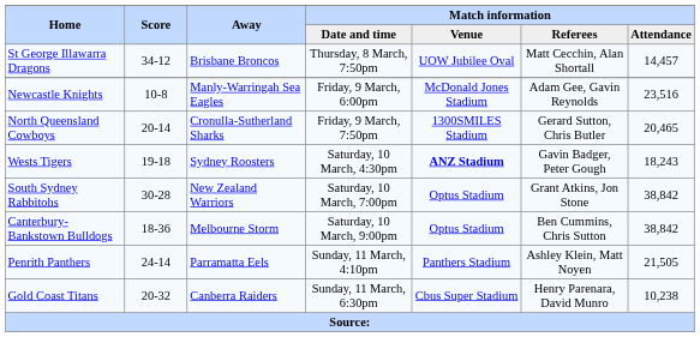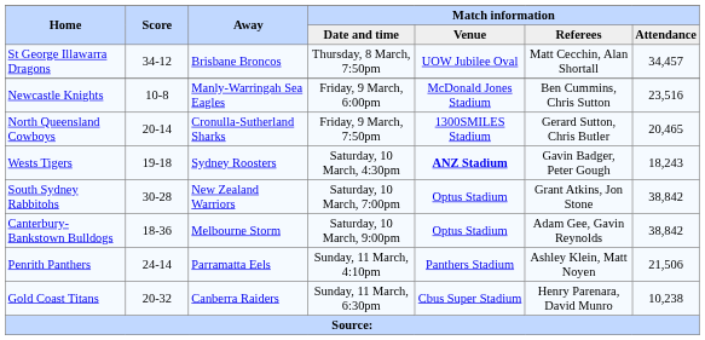 <table border="1" cellpadding="3" cellspacing="0" style="border-collapse:collapse; text-align:center; width:100%;">
 <tr style="background:#c1d8ff;">
 </tr>
 <tr style="background:#c1d8ff;">
 <th rowspan="2" style="width:19%;">Home</th>
 <th rowspan="2" style="width:10%;">Score</th>
 <th rowspan="2" style="width:19%;">Away</th>
 <th colspan=6>Match information</th>
 </tr>
 <tr style="background:#efefef;">
 <th width=17%>Date and time</th>
 <th width=17%>Venue</th>
 <th width=17%>Referees</th>
 <th width=5%>Attendance</th>
 </tr>
 <tr style="text-align:center; background:#f5faff;">
 <td align="left"> <a href='#'>St George Illawarra Dragons</a></td>
 <td>34-12</td>
 <td align="left"> <a href='#'>Brisbane Broncos</a></td>
 <td>Thursday, 8 March, 7:50pm</td>
 <td><a href='#'>UOW Jubilee Oval</a></td>
 <td>Matt Cecchin, Alan Shortall</td>
-<td>14,457</td>
+<td>34,457</td>
 </tr>
 <tr style="background:#c1d8ff;">
 </tr>
 <tr style="text-align:center; background:#f5faff;">
 <td align="left"> <a href='#'>Newcastle Knights</a></td>
 <td>10-8</td>
 <td align="left"> <a href='#'>Manly-Warringah Sea Eagles</a></td>
 <td>Friday, 9 March, 6:00pm</td>
 <td><a href='#'>McDonald Jones Stadium</a></td>
-<td>Adam Gee, Gavin Reynolds</td>
+<td>Ben Cummins, Chris Sutton</td>
 <td>23,516</td>
 </tr>
 <tr style="text-align:center; background:#f5faff;">
 <td align="left"> <a href='#'>North Queensland Cowboys</a></td>
 <td>20-14</td>
 <td align="left"> <a href='#'>Cronulla-Sutherland Sharks</a></td>
 <td>Friday, 9 March, 7:50pm</td>
 <td><a href='#'>1300SMILES Stadium</a></td>
 <td>Gerard Sutton, Chris Butler</td>
 <td>20,465</td>
 </tr>
 <tr style="text-align:center; background:#f5faff;">
 <td align="left"> <a href='#'>Wests Tigers</a></td>
 <td>19-18</td>
 <td align="left"> <a href='#'>Sydney Roosters</a></td>
 <td>Saturday, 10 March, 4:30pm</td>
 <td><strong><a href='#'>ANZ Stadium</a></strong></td>
 <td>Gavin Badger, Peter Gough</td>
 <td>18,243</td>
 </tr>
 <tr style="text-align:center; background:#f5faff;">
 <td align="left"> <a href='#'>South Sydney Rabbitohs</a></td>
 <td>30-28</td>
 <td align="left"> <a href='#'>New Zealand Warriors</a></td>
 <td>Saturday, 10 March, 7:00pm</td>
 <td><a href='#'>Optus Stadium</a></td>
 <td>Grant Atkins, Jon Stone</td>
 <td>38,842</td>
 </tr>
 <tr style="text-align:center; background:#f5faff;">
 <td align="left"> <a href='#'>Canterbury-Bankstown Bulldogs</a></td>
 <td>18-36</td>
 <td align="left"> <a href='#'>Melbourne Storm</a></td>
 <td>Saturday, 10 March, 9:00pm</td>
 <td><a href='#'>Optus Stadium</a></td>
-<td>Ben Cummins, Chris Sutton</td>
+<td>Adam Gee, Gavin Reynolds</td>
 <td>38,842</td>
 </tr>
 <tr style="text-align:center; background:#f5faff;">
 <td align="left"> <a href='#'>Penrith Panthers</a></td>
 <td>24-14</td>
 <td align="left"> <a href='#'>Parramatta Eels</a></td>
 <td>Sunday, 11 March, 4:10pm</td>
 <td><a href='#'>Panthers Stadium</a></td>
 <td>Ashley Klein, Matt Noyen</td>
-<td>21,505</td>
+<td>21,506</td>
 </tr>
 <tr style="text-align:center; background:#f5faff;">
 <td align="left"> <a href='#'>Gold Coast Titans</a></td>
 <td>20-32</td>
 <td align="left"> <a href='#'>Canberra Raiders</a></td>
 <td>Sunday, 11 March, 6:30pm</td>
 <td><a href='#'>Cbus Super Stadium</a></td>
 <td>Henry Parenara, David Munro</td>
 <td>10,238</td>
 </tr>
 <tr style="background:#c1d8ff;">
 <th colspan=7>Source:</th>
 </tr>
 </table>
